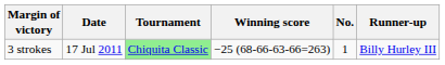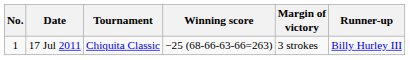 <table class="wikitable" style="font-size:95%;">
 <tr>
-<th>Margin of<br>victory</th>
+<th>No.</th>
 <th>Date</th>
 <th>Tournament</th>
 <th>Winning score</th>
-<th>No.</th>
+<th>Margin of<br>victory</th>
 <th>Runner-up</th>
 </tr>
 <tr>
+<td align=center>1</td>
+<td align=right>17 Jul <a href='#'>2011</a></td>
+<td><a href='#'>Chiquita Classic</a></td>
+<td>−25 (68-66-63-66=263)</td>
 <td>3 strokes</td>
-<td align=right>17 Jul <a href='#'>2011</a></td>
-<td style="background: lightgreen;"><a href='#'>Chiquita Classic</a></td>
-<td>−25 (68-66-63-66=263)</td>
-<td align=center>1</td>
 <td> <a href='#'>Billy Hurley III</a></td>
 </tr>
 </table>
